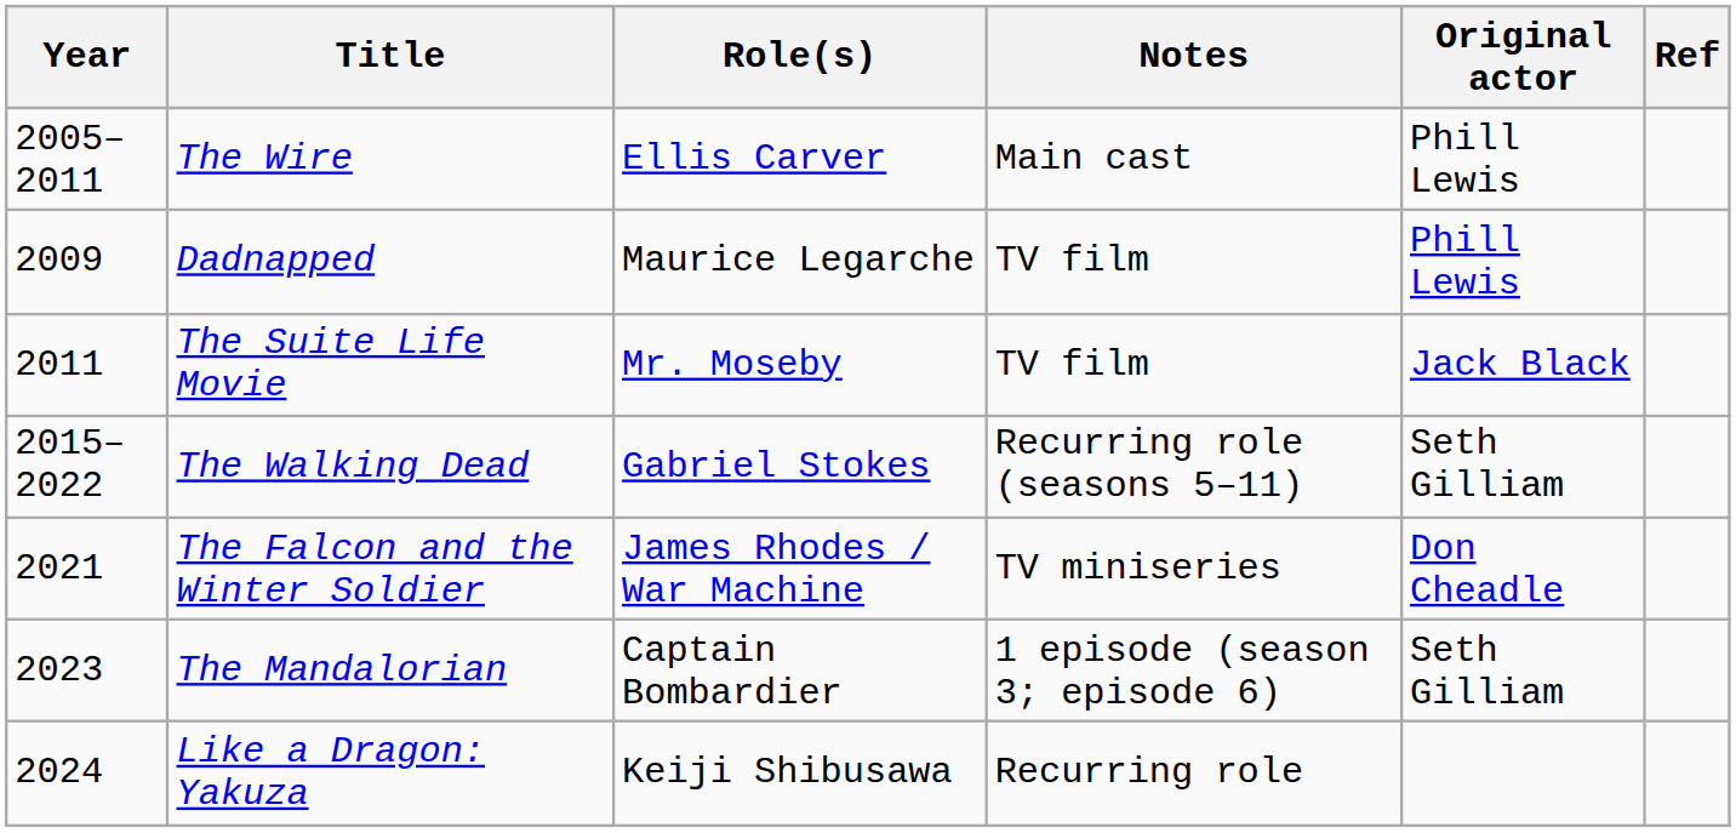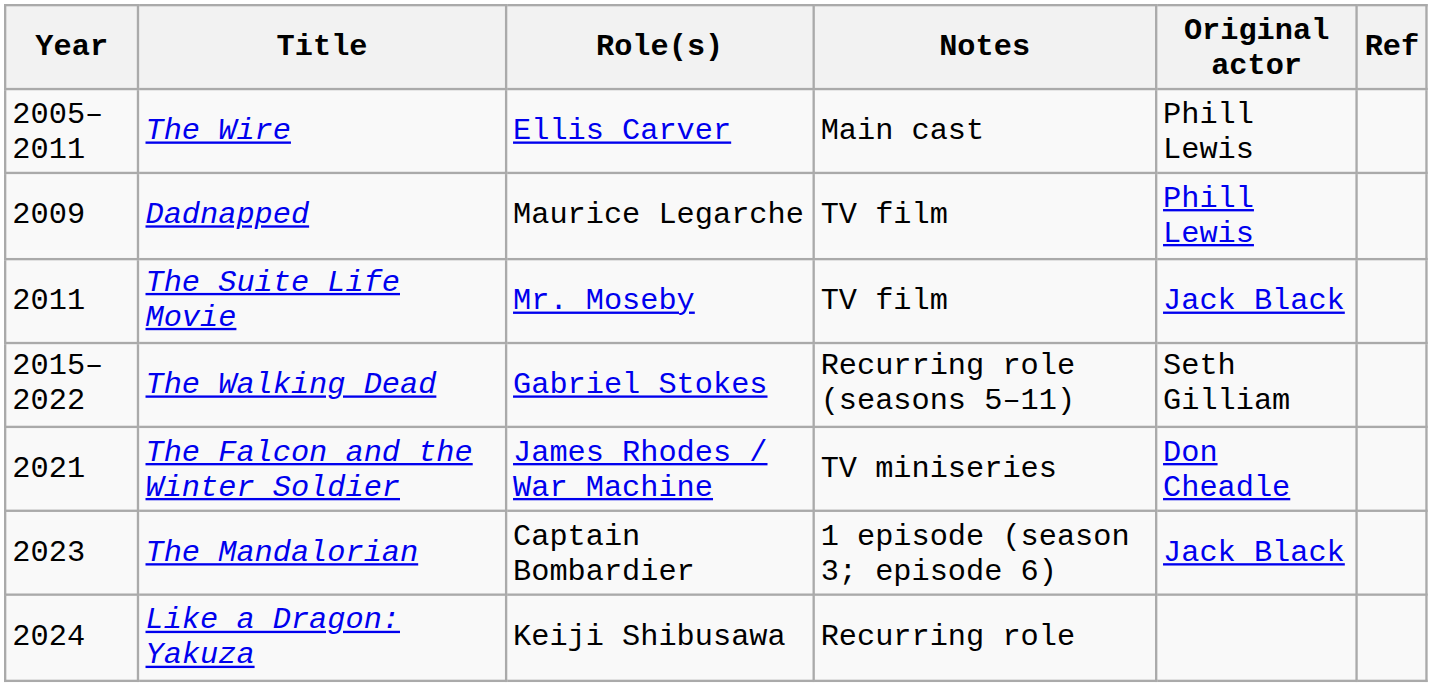 <table class="wikitable plainrowheaders sortable">
 <tr>
 <th scope="col">Year</th>
 <th scope="col">Title</th>
 <th scope="col">Role(s)</th>
 <th scope="col">Notes</th>
 <th scope="col">Original actor</th>
 <th scope="col" class="unsortable">Ref</th>
 </tr>
 <tr>
 <td>2005–2011</td>
 <td><em><a href='#'>The Wire</a></em></td>
 <td><a href='#'>Ellis Carver</a></td>
 <td>Main cast</td>
 <td>Phill Lewis</td>
 <td></td>
 </tr>
 <tr>
 <td>2009</td>
 <td><em><a href='#'>Dadnapped</a></em></td>
 <td>Maurice Legarche</td>
 <td>TV film</td>
 <td><a href='#'>Phill Lewis</a></td>
 <td></td>
 </tr>
 <tr>
 <td>2011</td>
 <td><em><a href='#'>The Suite Life Movie</a></em></td>
 <td><a href='#'>Mr. Moseby</a></td>
 <td>TV film</td>
 <td><a href='#'>Jack Black</a></td>
 <td></td>
 </tr>
 <tr>
 <td>2015–2022</td>
 <td><em><a href='#'>The Walking Dead</a></em></td>
 <td><a href='#'>Gabriel Stokes</a></td>
 <td>Recurring role (seasons 5–11)</td>
 <td>Seth Gilliam</td>
 <td></td>
 </tr>
 <tr>
 <td>2021</td>
 <td><em><a href='#'>The Falcon and the Winter Soldier</a></em></td>
 <td><a href='#'>James Rhodes / War Machine</a></td>
 <td>TV miniseries</td>
 <td><a href='#'>Don Cheadle</a></td>
 <td></td>
 </tr>
 <tr>
 <td>2023</td>
 <td><em><a href='#'>The Mandalorian</a></em></td>
 <td>Captain Bombardier</td>
 <td>1 episode (season 3; episode 6)</td>
-<td>Seth Gilliam</td>
+<td><a href='#'>Jack Black</a></td>
 <td></td>
 </tr>
 <tr>
 <td>2024</td>
 <td><em><a href='#'>Like a Dragon: Yakuza</a></em></td>
 <td>Keiji Shibusawa</td>
 <td>Recurring role</td>
 <td></td>
 </tr>
 </table>
